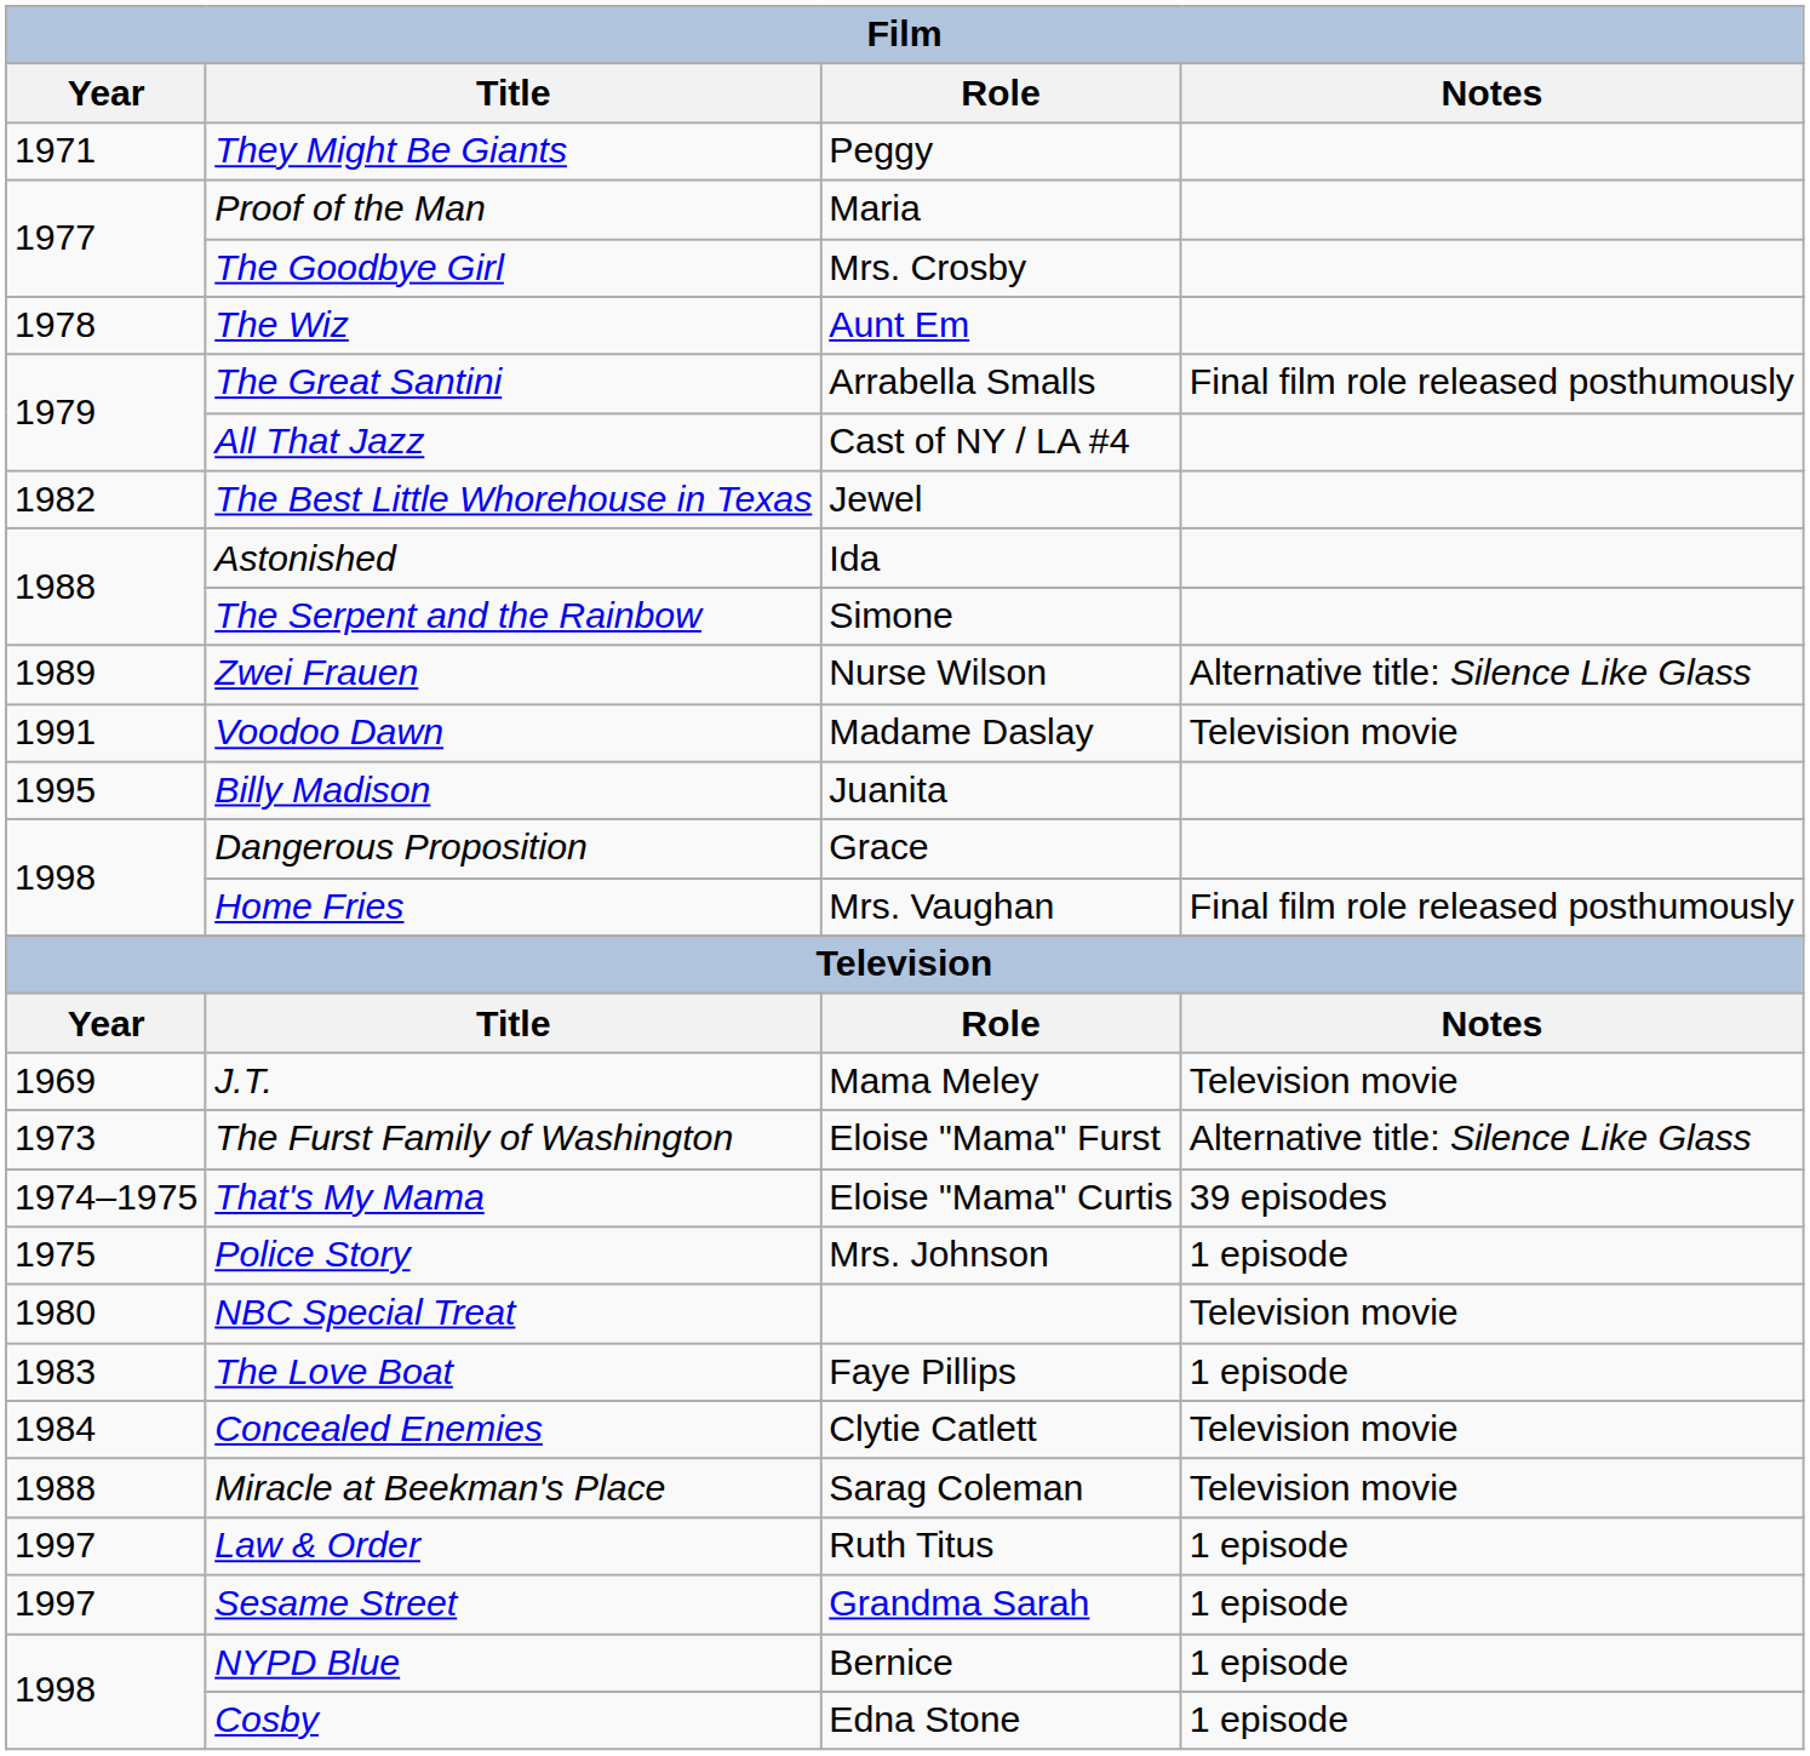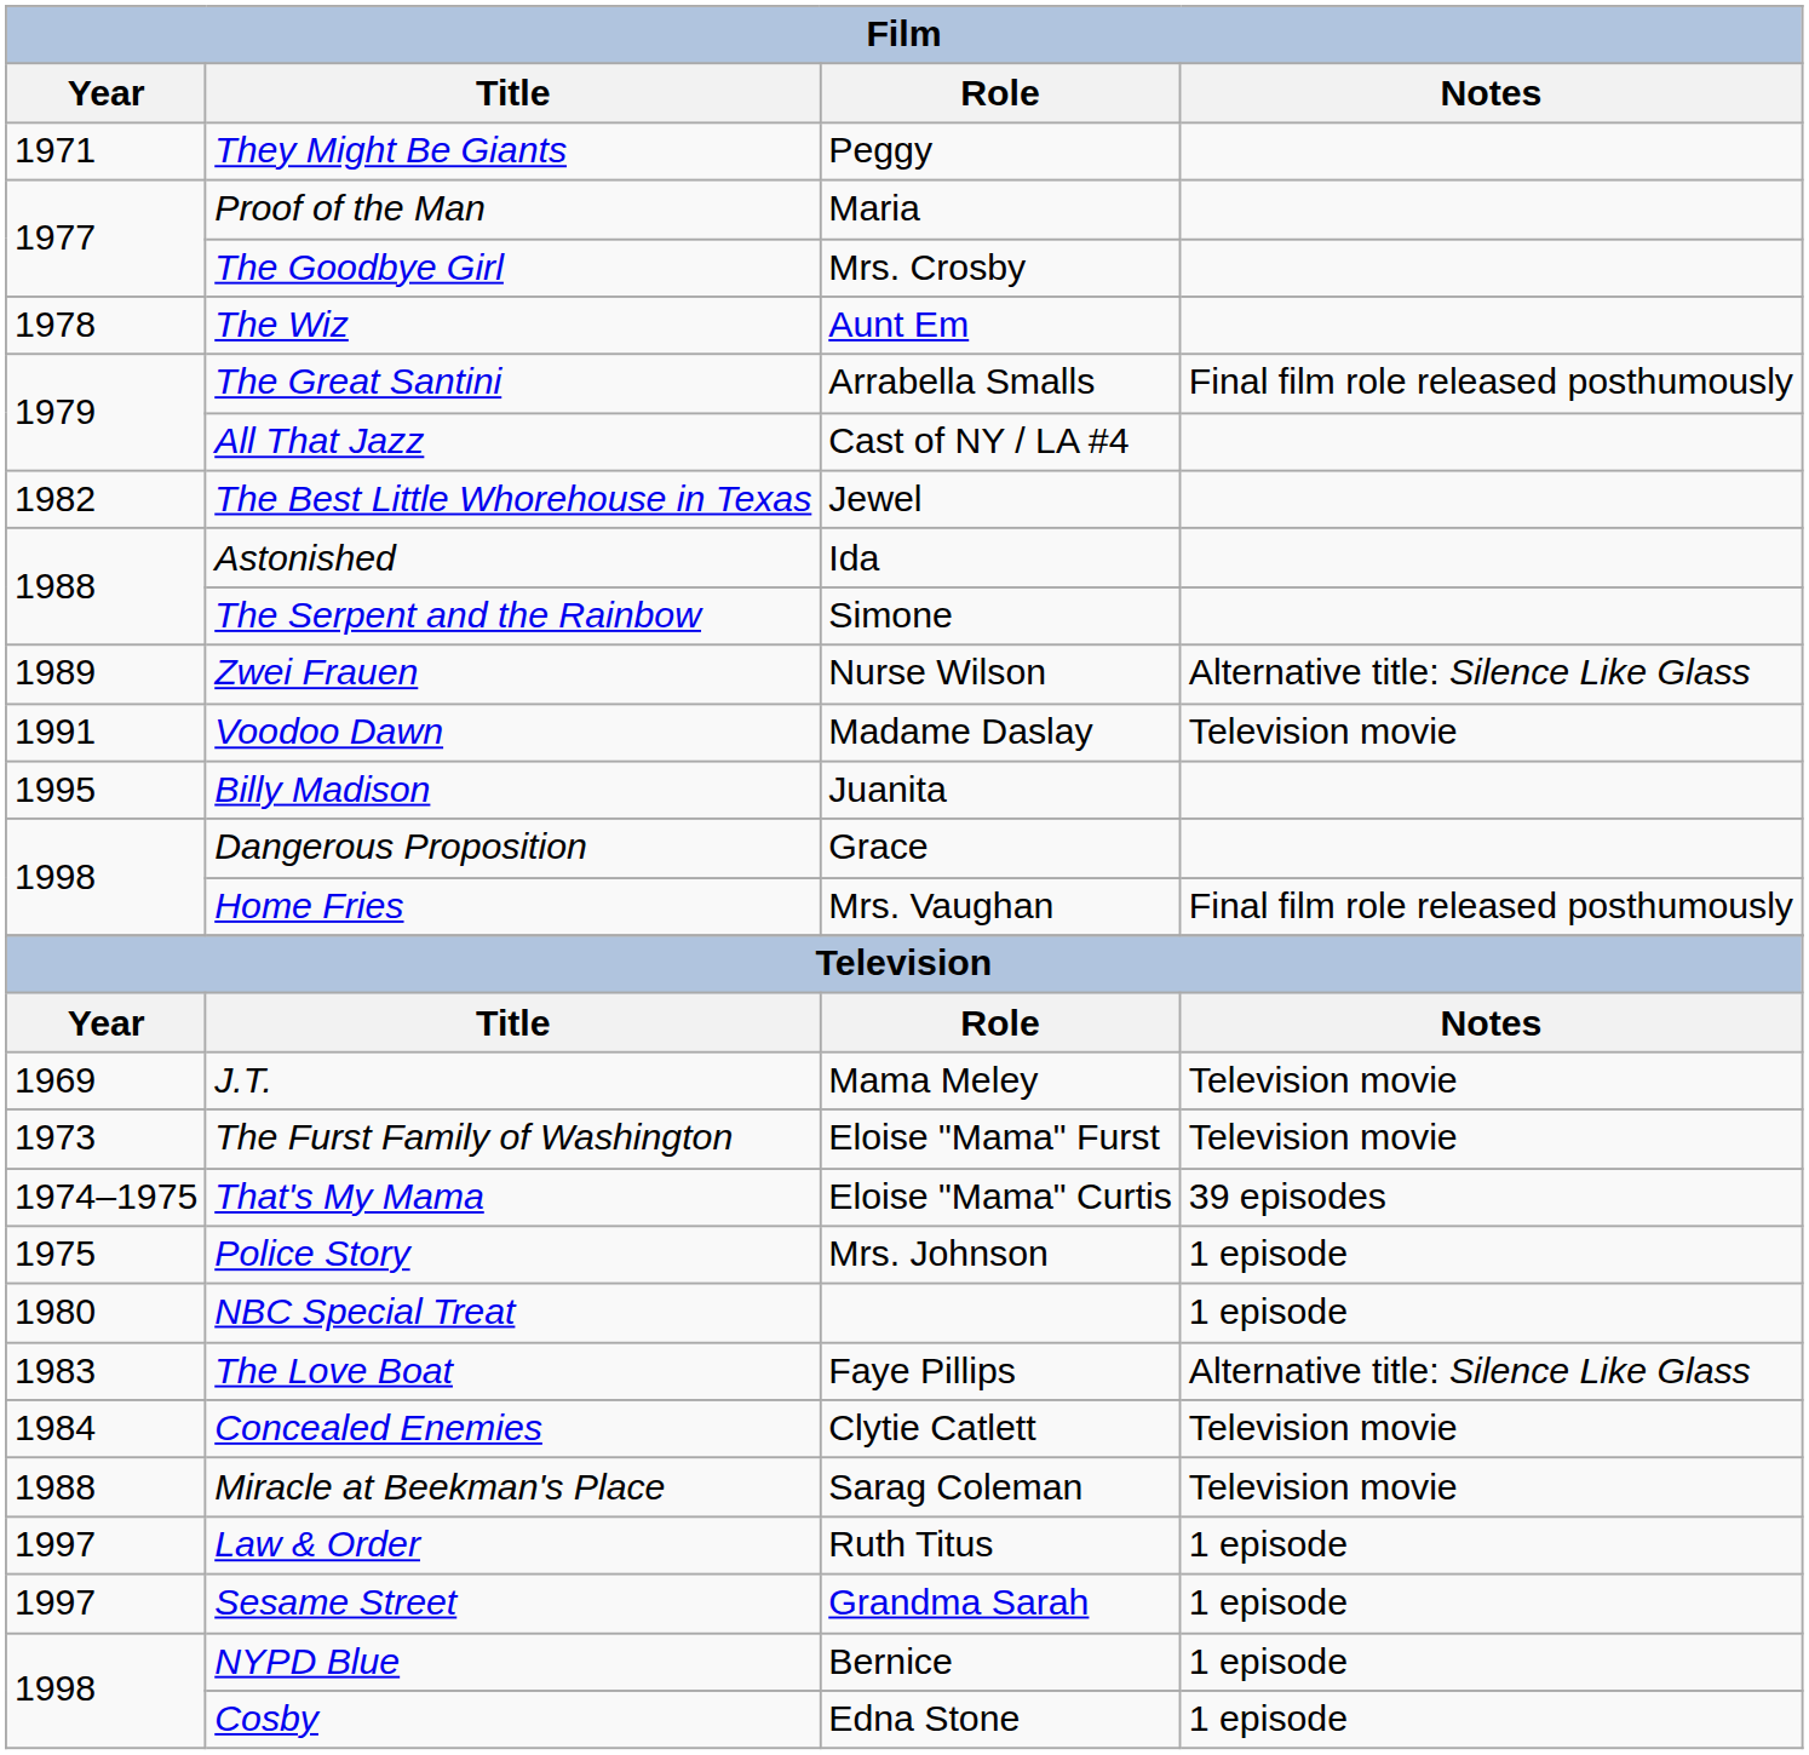 <table class="wikitable">
 <tr>
 <th colspan="4" style="background: LightSteelBlue;">Film</th>
 </tr>
 <tr>
 <th>Year</th>
 <th>Title</th>
 <th>Role</th>
 <th>Notes</th>
 </tr>
 <tr>
 <td>1971</td>
 <td><em><a href='#'>They Might Be Giants</a></em></td>
 <td>Peggy</td>
 <td></td>
 </tr>
 <tr>
 <td rowspan=2>1977</td>
 <td><em>Proof of the Man</em></td>
 <td>Maria</td>
 <td></td>
 </tr>
 <tr>
 <td><em><a href='#'>The Goodbye Girl</a></em></td>
 <td>Mrs. Crosby</td>
 <td></td>
 </tr>
 <tr>
 <td>1978</td>
 <td><em><a href='#'>The Wiz</a></em></td>
 <td><a href='#'>Aunt Em</a></td>
 <td></td>
 </tr>
 <tr>
 <td rowspan=2>1979</td>
 <td><em><a href='#'>The Great Santini</a></em></td>
 <td>Arrabella Smalls</td>
 <td>Final film role released posthumously</td>
 </tr>
 <tr>
 <td><em><a href='#'>All That Jazz</a></em></td>
 <td>Cast of NY / LA #4</td>
 <td></td>
 </tr>
 <tr>
 <td>1982</td>
 <td><em><a href='#'>The Best Little Whorehouse in Texas</a></em></td>
 <td>Jewel</td>
 <td></td>
 </tr>
 <tr>
 <td rowspan=2>1988</td>
 <td><em>Astonished</em></td>
 <td>Ida</td>
 <td></td>
 </tr>
 <tr>
 <td><em><a href='#'>The Serpent and the Rainbow</a></em></td>
 <td>Simone</td>
 <td></td>
 </tr>
 <tr>
 <td>1989</td>
 <td><em><a href='#'>Zwei Frauen</a></em></td>
 <td>Nurse Wilson</td>
 <td>Alternative title: <em>Silence Like Glass</em></td>
 </tr>
 <tr>
 <td>1991</td>
 <td><em><a href='#'>Voodoo Dawn</a></em></td>
 <td>Madame Daslay</td>
 <td>Television movie</td>
 </tr>
 <tr>
 <td>1995</td>
 <td><em><a href='#'>Billy Madison</a></em></td>
 <td>Juanita</td>
 <td></td>
 </tr>
 <tr>
 <td rowspan=2>1998</td>
 <td><em>Dangerous Proposition</em></td>
 <td>Grace</td>
 <td></td>
 </tr>
 <tr>
 <td><em><a href='#'>Home Fries</a></em></td>
 <td>Mrs. Vaughan</td>
 <td>Final film role released posthumously</td>
 </tr>
 <tr>
 </tr>
 <tr>
 <th colspan="4" style="background: LightSteelBlue;">Television</th>
 </tr>
 <tr>
 <th>Year</th>
 <th>Title</th>
 <th>Role</th>
 <th>Notes</th>
 </tr>
 <tr>
 <td>1969</td>
 <td><em>J.T.</em></td>
 <td>Mama Meley</td>
 <td>Television movie</td>
 </tr>
 <tr>
 <td>1973</td>
 <td><em>The Furst Family of Washington</em></td>
 <td>Eloise "Mama" Furst</td>
-<td>Alternative title: <em>Silence Like Glass</em></td>
+<td>Television movie</td>
 </tr>
 <tr>
 <td>1974–1975</td>
 <td><em><a href='#'>That's My Mama</a></em></td>
 <td>Eloise "Mama" Curtis</td>
 <td>39 episodes</td>
 </tr>
 <tr>
 <td>1975</td>
 <td><em><a href='#'>Police Story</a></em></td>
 <td>Mrs. Johnson</td>
 <td>1 episode</td>
 </tr>
 <tr>
 <td>1980</td>
 <td><em><a href='#'>NBC Special Treat</a></em></td>
 <td></td>
-<td>Television movie</td>
+<td>1 episode</td>
 </tr>
 <tr>
 <td>1983</td>
 <td><em><a href='#'>The Love Boat</a></em></td>
 <td>Faye Pillips</td>
-<td>1 episode</td>
+<td>Alternative title: <em>Silence Like Glass</em></td>
 </tr>
 <tr>
 <td>1984</td>
 <td><em><a href='#'>Concealed Enemies</a></em></td>
 <td>Clytie Catlett</td>
 <td>Television movie</td>
 </tr>
 <tr>
 <td>1988</td>
 <td><em>Miracle at Beekman's Place</em></td>
 <td>Sarag Coleman</td>
 <td>Television movie</td>
 </tr>
 <tr>
 <td>1997</td>
 <td><em><a href='#'>Law & Order</a></em></td>
 <td>Ruth Titus</td>
 <td>1 episode</td>
 </tr>
 <tr>
 <td>1997</td>
 <td><em><a href='#'>Sesame Street</a></em></td>
 <td><a href='#'>Grandma Sarah</a></td>
 <td>1 episode</td>
 </tr>
 <tr>
 <td rowspan=2>1998</td>
 <td><em><a href='#'>NYPD Blue</a></em></td>
 <td>Bernice</td>
 <td>1 episode</td>
 </tr>
 <tr>
 <td><em><a href='#'>Cosby</a></em></td>
 <td>Edna Stone</td>
 <td>1 episode</td>
 </tr>
 </table>
